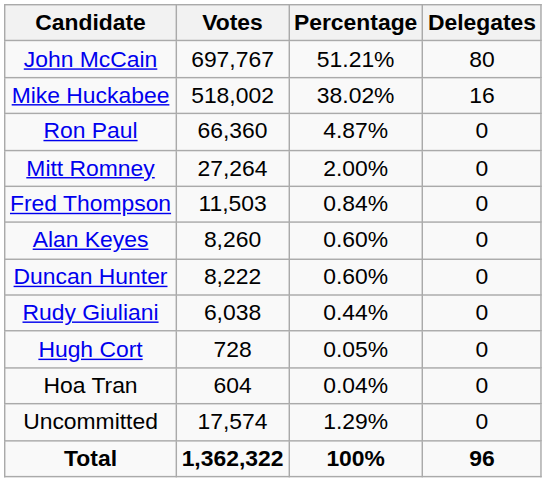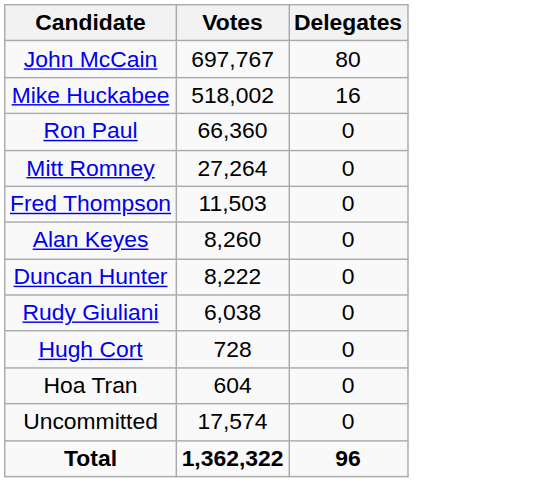 <table class="wikitable" style="text-align:center;">
 <tr>
 <th>Candidate</th>
 <th>Votes</th>
-<th>Percentage</th>
 <th>Delegates</th>
 </tr>
 <tr>
 <td><a href='#'>John McCain</a></td>
 <td>697,767</td>
-<td>51.21%</td>
 <td>80</td>
 </tr>
 <tr>
 <td><a href='#'>Mike Huckabee</a></td>
 <td>518,002</td>
-<td>38.02%</td>
 <td>16</td>
 </tr>
 <tr>
 <td><a href='#'>Ron Paul</a></td>
 <td>66,360</td>
-<td>4.87%</td>
 <td>0</td>
 </tr>
 <tr>
 <td><a href='#'>Mitt Romney</a></td>
 <td>27,264</td>
-<td>2.00%</td>
 <td>0</td>
 </tr>
 <tr>
 <td><a href='#'>Fred Thompson</a></td>
 <td>11,503</td>
-<td>0.84%</td>
 <td>0</td>
 </tr>
 <tr>
 <td><a href='#'>Alan Keyes</a></td>
 <td>8,260</td>
-<td>0.60%</td>
 <td>0</td>
 </tr>
 <tr>
 <td><a href='#'>Duncan Hunter</a></td>
 <td>8,222</td>
-<td>0.60%</td>
 <td>0</td>
 </tr>
 <tr>
 <td><a href='#'>Rudy Giuliani</a></td>
 <td>6,038</td>
-<td>0.44%</td>
 <td>0</td>
 </tr>
 <tr>
 <td><a href='#'>Hugh Cort</a></td>
 <td>728</td>
-<td>0.05%</td>
 <td>0</td>
 </tr>
 <tr>
 <td>Hoa Tran</td>
 <td>604</td>
-<td>0.04%</td>
 <td>0</td>
 </tr>
 <tr>
 <td>Uncommitted</td>
 <td>17,574</td>
-<td>1.29%</td>
 <td>0</td>
 </tr>
 <tr>
 <td><strong>Total</strong></td>
 <td><strong>1,362,322</strong></td>
-<td><strong>100%</strong></td>
 <td><strong>96</strong></td>
 </tr>
 </table>
